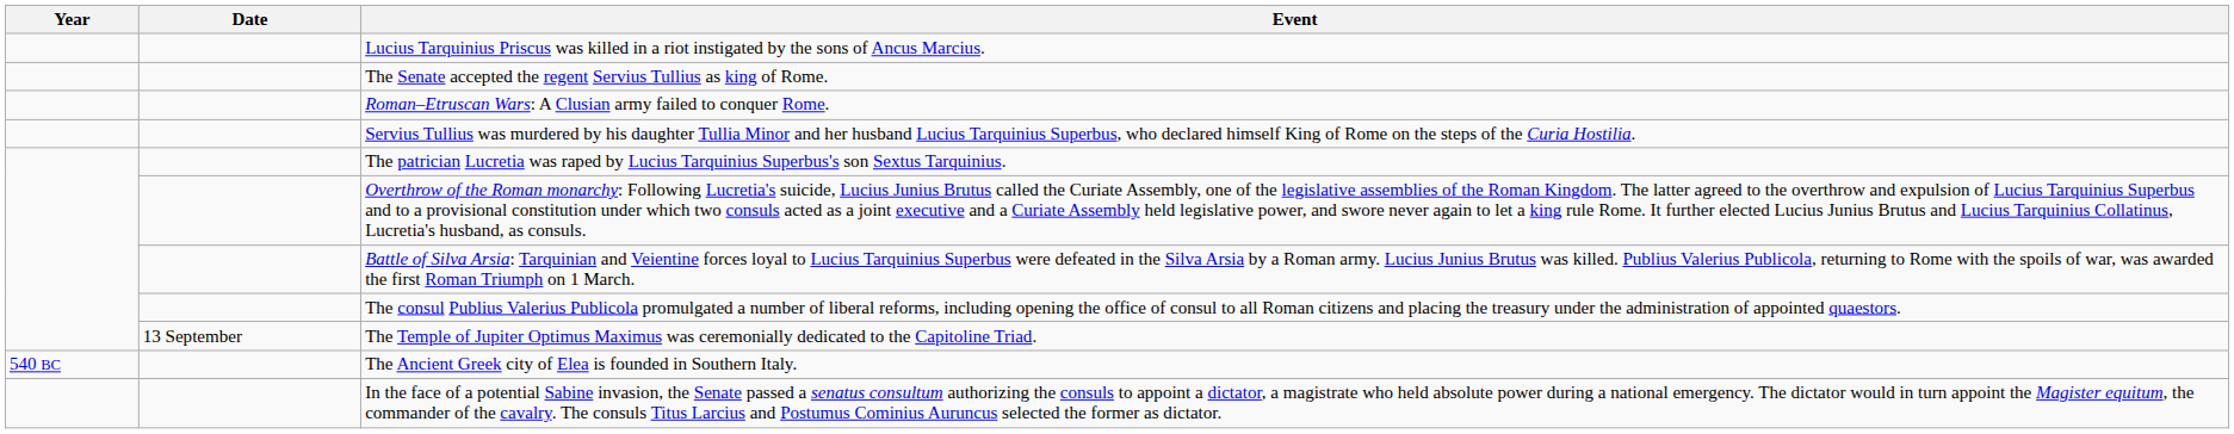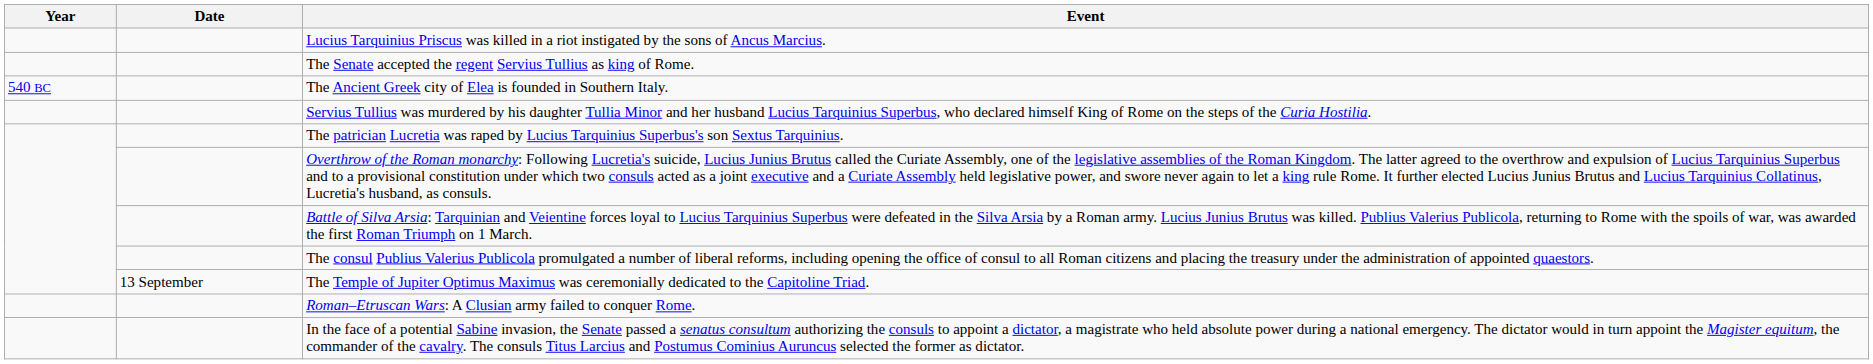 <table class="wikitable" width="100%">
 <tr>
 <th style="width:6%">Year</th>
 <th style="width:10%">Date</th>
 <th>Event</th>
 </tr>
 <tr>
 <td></td>
 <td></td>
 <td><a href='#'>Lucius Tarquinius Priscus</a> was killed in a riot instigated by the sons of <a href='#'>Ancus Marcius</a>.</td>
 </tr>
 <tr>
 <td></td>
 <td></td>
 <td>The <a href='#'>Senate</a> accepted the <a href='#'>regent</a> <a href='#'>Servius Tullius</a> as <a href='#'>king</a> of Rome.</td>
 </tr>
 <tr>
+<td><a href='#'>540 <small>BC</small></a></td>
 <td></td>
-<td></td>
-<td><em><a href='#'>Roman–Etruscan Wars</a></em>: A <a href='#'>Clusian</a> army failed to conquer <a href='#'>Rome</a>.</td>
+<td>The <a href='#'>Ancient Greek</a> city of <a href='#'>Elea</a> is founded in Southern Italy.</td>
 </tr>
 <tr>
 <td></td>
 <td></td>
 <td><a href='#'>Servius Tullius</a> was murdered by his daughter <a href='#'>Tullia Minor</a> and her husband <a href='#'>Lucius Tarquinius Superbus</a>, who declared himself King of Rome on the steps of the <em><a href='#'>Curia Hostilia</a></em>.</td>
 </tr>
 <tr>
 <td rowspan="5" valign="top"></td>
 <td></td>
 <td>The <a href='#'>patrician</a> <a href='#'>Lucretia</a> was raped by <a href='#'>Lucius Tarquinius Superbus's</a> son <a href='#'>Sextus Tarquinius</a>.</td>
 </tr>
 <tr>
 <td></td>
 <td><em><a href='#'>Overthrow of the Roman monarchy</a></em>: Following <a href='#'>Lucretia's</a> suicide, <a href='#'>Lucius Junius Brutus</a> called the Curiate Assembly, one of the <a href='#'>legislative assemblies of the Roman Kingdom</a>.  The latter agreed to the overthrow and expulsion of <a href='#'>Lucius Tarquinius Superbus</a> and to a provisional constitution under which two <a href='#'>consuls</a> acted as a joint <a href='#'>executive</a> and a <a href='#'>Curiate Assembly</a> held legislative power, and swore never again to let a <a href='#'>king</a> rule Rome.  It further elected Lucius Junius Brutus and <a href='#'>Lucius Tarquinius Collatinus</a>, Lucretia's husband, as consuls.</td>
 </tr>
 <tr>
 <td></td>
 <td><em><a href='#'>Battle of Silva Arsia</a></em>: <a href='#'>Tarquinian</a> and <a href='#'>Veientine</a> forces loyal to <a href='#'>Lucius Tarquinius Superbus</a> were defeated in the <a href='#'>Silva Arsia</a> by a Roman army. <a href='#'>Lucius Junius Brutus</a> was killed. <a href='#'>Publius Valerius Publicola</a>, returning to Rome with the spoils of war, was awarded the first <a href='#'>Roman Triumph</a> on 1 March.</td>
 </tr>
 <tr>
 <td></td>
 <td>The <a href='#'>consul</a> <a href='#'>Publius Valerius Publicola</a> promulgated a number of liberal reforms, including opening the office of consul to all Roman citizens and placing the treasury under the administration of appointed <a href='#'>quaestors</a>.</td>
 </tr>
 <tr>
 <td>13 September</td>
 <td>The <a href='#'>Temple of Jupiter Optimus Maximus</a> was ceremonially dedicated to the <a href='#'>Capitoline Triad</a>.</td>
 </tr>
 <tr>
-<td><a href='#'>540 <small>BC</small></a></td>
 <td></td>
-<td>The <a href='#'>Ancient Greek</a> city of <a href='#'>Elea</a> is founded in Southern Italy.</td>
+<td></td>
+<td><em><a href='#'>Roman–Etruscan Wars</a></em>: A <a href='#'>Clusian</a> army failed to conquer <a href='#'>Rome</a>.</td>
 </tr>
 <tr>
 <td></td>
 <td></td>
 <td>In the face of a potential <a href='#'>Sabine</a> invasion, the <a href='#'>Senate</a> passed a <em><a href='#'>senatus consultum</a></em> authorizing the <a href='#'>consuls</a> to appoint a <a href='#'>dictator</a>, a magistrate who held absolute power during a national emergency.  The dictator would in turn appoint the <em><a href='#'>Magister equitum</a></em>, the commander of the <a href='#'>cavalry</a>.  The consuls <a href='#'>Titus Larcius</a> and <a href='#'>Postumus Cominius Auruncus</a> selected the former as dictator.</td>
 </tr>
 </table>
